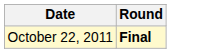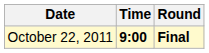 <table class="wikitable">
 <tr>
 <th>Date</th>
+<th>Time</th>
 <th>Round</th>
 </tr>
 <tr style=background:lemonchiffon>
 <td>October 22, 2011</td>
+<td><strong>9:00</strong></td>
 <td><strong>Final</strong></td>
 </tr>
 </table>
